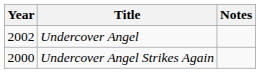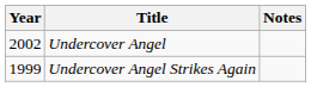 <table class="wikitable sortable">
 <tr>
 <th>Year</th>
 <th>Title</th>
 <th>Notes</th>
 </tr>
 <tr>
 <td>2002</td>
 <td><em>Undercover Angel</em></td>
 <td></td>
 </tr>
 <tr>
-<td>2000</td>
+<td>1999</td>
 <td><em>Undercover Angel Strikes Again</em></td>
 <td></td>
 </tr>
 </table>
